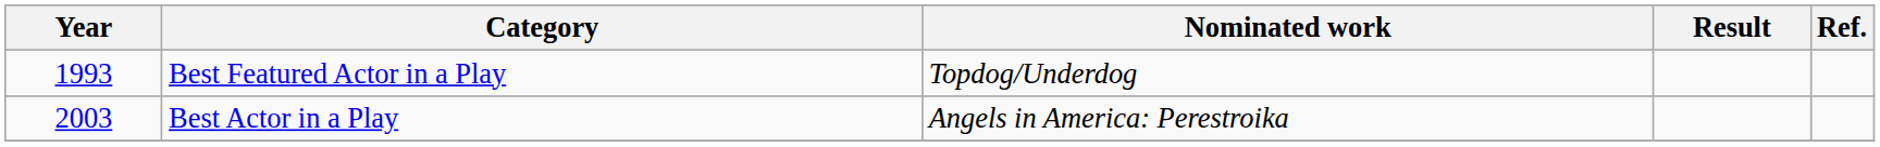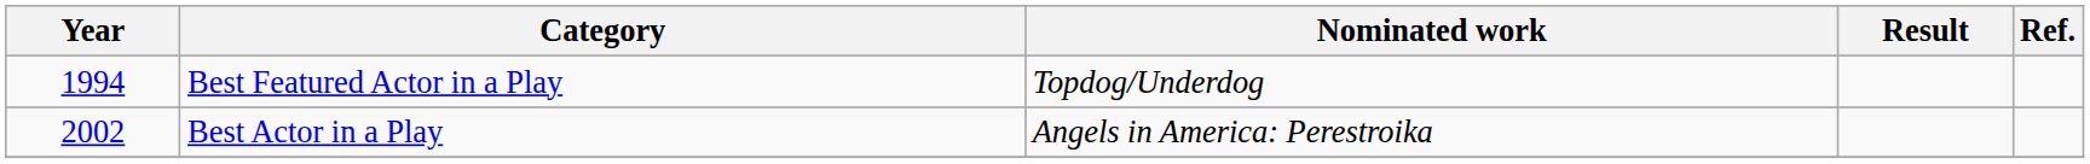 <table class=wikitable>
 <tr>
 <th scope="col" style="width:5em;">Year</th>
 <th scope="col" style="width:26em;">Category</th>
 <th scope="col" style="width:25em;">Nominated work</th>
 <th scope="col" style="width:5em;">Result</th>
 <th>Ref.</th>
 </tr>
 <tr>
-<td style="text-align:center;"><a href='#'>1993</a></td>
+<td style="text-align:center;"><a href='#'>1994</a></td>
 <td><a href='#'>Best Featured Actor in a Play</a></td>
 <td><em>Topdog/Underdog</em></td>
 <td></td>
 <td></td>
 </tr>
 <tr>
-<td style="text-align:center;"><a href='#'>2003</a></td>
+<td style="text-align:center;"><a href='#'>2002</a></td>
 <td><a href='#'>Best Actor in a Play</a></td>
 <td><em>Angels in America: Perestroika</em></td>
 <td></td>
 <td></td>
 </tr>
 <tr>
 </tr>
 </table>
